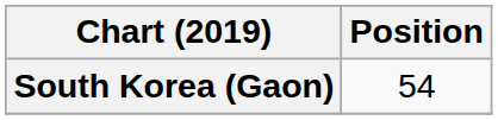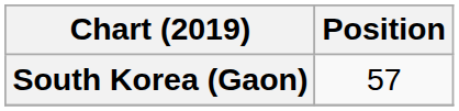 <table class="wikitable sortable plainrowheaders" style="text-align:center">
 <tr>
 <th scope="col">Chart (2019)</th>
 <th scope="col">Position</th>
 </tr>
 <tr>
 <th scope="row">South Korea (Gaon) </th>
-<td>54</td>
+<td>57</td>
 </tr>
 <tr>
 </tr>
 </table>
